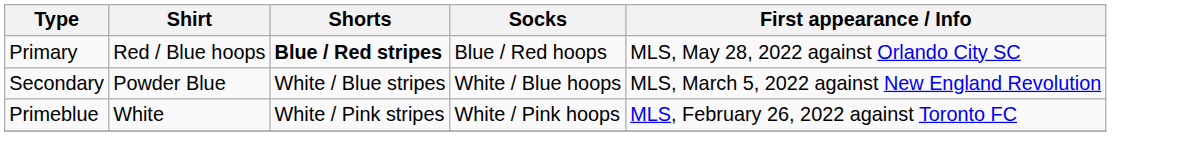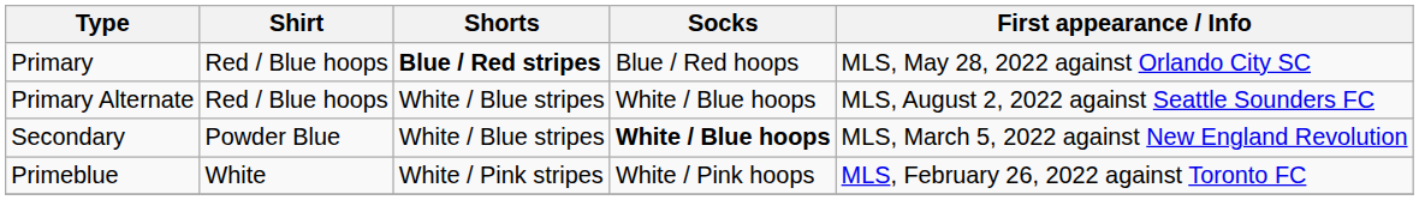 <table class="wikitable">
 <tr>
 <th>Type</th>
 <th>Shirt</th>
 <th>Shorts</th>
 <th>Socks</th>
 <th>First appearance / Info</th>
 </tr>
 <tr>
 <td>Primary</td>
 <td>Red / Blue hoops</td>
 <td><strong>Blue / Red stripes</strong></td>
 <td>Blue / Red hoops</td>
 <td>MLS, May 28, 2022 against <a href='#'>Orlando City SC</a></td>
 </tr>
 <tr>
+<td>Primary Alternate</td>
+<td>Red / Blue hoops</td>
+<td>White / Blue stripes</td>
+<td>White / Blue hoops</td>
+<td>MLS, August 2, 2022 against <a href='#'>Seattle Sounders FC</a></td>
+</tr>
+<tr>
 <td>Secondary</td>
 <td>Powder Blue</td>
 <td>White / Blue stripes</td>
-<td>White / Blue hoops</td>
+<td><strong>White / Blue hoops</strong></td>
 <td>MLS, March 5, 2022 against <a href='#'>New England Revolution</a></td>
 </tr>
 <tr>
 <td>Primeblue</td>
 <td>White</td>
 <td>White / Pink stripes</td>
 <td>White / Pink hoops</td>
 <td><a href='#'>MLS</a>, February 26, 2022 against <a href='#'>Toronto FC</a></td>
 </tr>
 <tr>
 </tr>
 </table>
